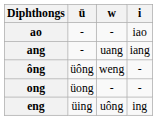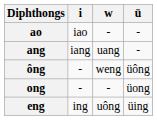 <table class="wikitable" style="text-align: center">
 <tr>
 <th>Diphthongs</th>
+<th>i</th>
+<th>w</th>
 <th>ü</th>
-<th>w</th>
-<th>i</th>
 </tr>
 <tr>
 <th>ao </th>
-<td>-</td>
-<td>-</td>
 <td>iao </td>
-</tr>
-<tr>
-<th>ang </th>
-<td>-</td>
-<td>uang </td>
-<td>iang </td>
-</tr>
-<tr>
-<th>ông </th>
-<td>üông </td>
-<td>weng </td>
-<td>-</td>
-</tr>
-<tr>
-<th>ong </th>
-<td>üong </td>
 <td>-</td>
 <td>-</td>
 </tr>
 <tr>
+<th>ang </th>
+<td>iang </td>
+<td>uang </td>
+<td>-</td>
+</tr>
+<tr>
+<th>ông </th>
+<td>-</td>
+<td>weng </td>
+<td>üông </td>
+</tr>
+<tr>
+<th>ong </th>
+<td>-</td>
+<td>-</td>
+<td>üong </td>
+</tr>
+<tr>
 <th>eng </th>
+<td>ing </td>
+<td>uông </td>
 <td>üing </td>
-<td>uông </td>
-<td>ing </td>
 </tr>
 </table>
